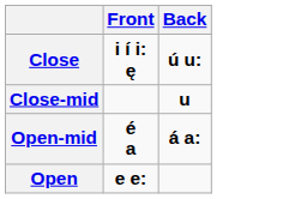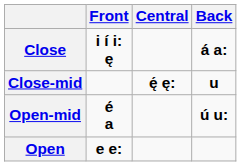 <table class="wikitable" style=text-align:center>
 <tr>
 <th></th>
 <th><a href='#'>Front</a></th>
+<th><a href='#'>Central</a></th>
 <th><a href='#'>Back</a></th>
 </tr>
 <tr>
 <th><a href='#'>Close</a></th>
 <td><strong>i</strong>  <strong>í</strong>  <strong>i:</strong> <br> <strong>ę</strong> </td>
-<td><strong>ú</strong>  <strong>u:</strong> </td>
+<td></td>
+<td><strong>á</strong>  <strong>a:</strong> </td>
 </tr>
 <tr>
 <th><a href='#'>Close-mid</a></th>
 <td></td>
+<td><strong>ę́</strong>  <strong>ę:</strong> </td>
 <td><strong>u</strong> </td>
 </tr>
 <tr>
 <th><a href='#'>Open-mid</a></th>
 <td><strong>é</strong> <br> <strong>a</strong> </td>
-<td><strong>á</strong>  <strong>a:</strong> </td>
+<td></td>
+<td><strong>ú</strong>  <strong>u:</strong> </td>
 </tr>
 <tr>
 <th><a href='#'>Open</a></th>
 <td><strong>e</strong>  <strong>e:</strong> </td>
 <td></td>
+<td></td>
 </tr>
 </table>
